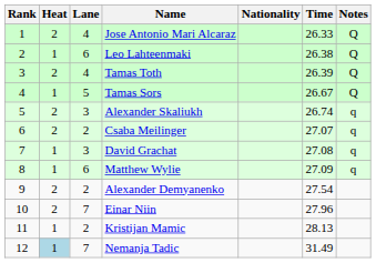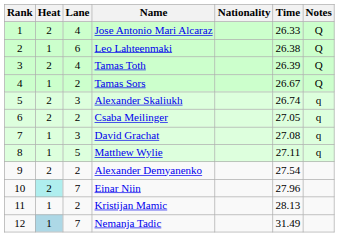 <table class="wikitable sortable" style="text-align:center">
 <tr>
 <th>Rank</th>
 <th>Heat</th>
 <th>Lane</th>
 <th>Name</th>
 <th>Nationality</th>
 <th>Time</th>
 <th>Notes</th>
 </tr>
 <tr bgcolor=ccffcc>
 <td>1</td>
 <td>2</td>
 <td>4</td>
 <td align=left><a href='#'>Jose Antonio Mari Alcaraz</a></td>
 <td align=left></td>
 <td>26.33</td>
 <td>Q</td>
 </tr>
 <tr bgcolor=ccffcc>
 <td>2</td>
 <td>1</td>
 <td>6</td>
 <td align=left><a href='#'>Leo Lahteenmaki</a></td>
 <td align=left></td>
 <td>26.38</td>
 <td>Q</td>
 </tr>
 <tr bgcolor=ccffcc>
 <td>3</td>
 <td>2</td>
 <td>4</td>
 <td align=left><a href='#'>Tamas Toth</a></td>
 <td align=left></td>
 <td>26.39</td>
 <td>Q</td>
 </tr>
 <tr bgcolor=ccffcc>
 <td>4</td>
 <td>1</td>
-<td>5</td>
+<td>2</td>
 <td align=left><a href='#'>Tamas Sors</a></td>
 <td align=left></td>
 <td>26.67</td>
 <td>Q</td>
 </tr>
 <tr bgcolor=ddffdd>
 <td>5</td>
 <td>2</td>
 <td>3</td>
 <td align=left><a href='#'>Alexander Skaliukh</a></td>
 <td align=left></td>
 <td>26.74</td>
 <td>q</td>
 </tr>
 <tr bgcolor=ddffdd>
 <td>6</td>
 <td>2</td>
 <td>2</td>
 <td align=left><a href='#'>Csaba Meilinger</a></td>
 <td align=left></td>
-<td>27.07</td>
+<td>27.05</td>
 <td>q</td>
 </tr>
 <tr bgcolor=ddffdd>
 <td>7</td>
 <td>1</td>
 <td>3</td>
 <td align=left><a href='#'>David Grachat</a></td>
 <td align=left></td>
 <td>27.08</td>
 <td>q</td>
 </tr>
 <tr bgcolor=ddffdd>
 <td>8</td>
 <td>1</td>
-<td>6</td>
+<td>5</td>
 <td align=left><a href='#'>Matthew Wylie</a></td>
 <td align=left></td>
-<td>27.09</td>
+<td>27.11</td>
 <td>q</td>
 </tr>
 <tr>
 <td>9</td>
 <td>2</td>
 <td>2</td>
 <td align=left><a href='#'>Alexander Demyanenko</a></td>
 <td align=left></td>
 <td>27.54</td>
 <td></td>
 </tr>
 <tr>
 <td>10</td>
-<td>2</td>
+<td style="background: paleturquoise;">2</td>
 <td>7</td>
 <td align=left><a href='#'>Einar Niin</a></td>
 <td align=left></td>
 <td>27.96</td>
 <td></td>
 </tr>
 <tr>
 <td>11</td>
 <td>1</td>
 <td>2</td>
 <td align=left><a href='#'>Kristijan Mamic</a></td>
 <td align=left></td>
 <td>28.13</td>
 <td></td>
 </tr>
 <tr>
 <td>12</td>
 <td style="background: lightblue;">1</td>
 <td>7</td>
 <td align=left><a href='#'>Nemanja Tadic</a></td>
 <td align=left></td>
 <td>31.49</td>
 <td></td>
 </tr>
 </table>
